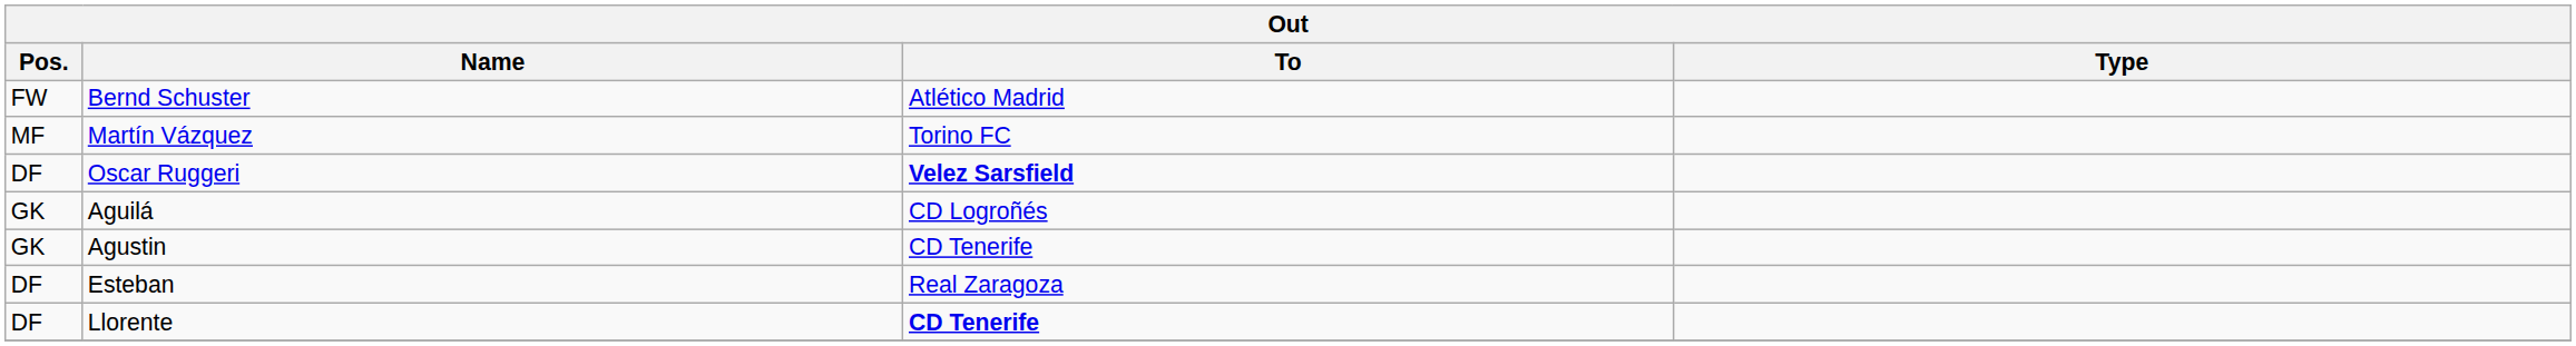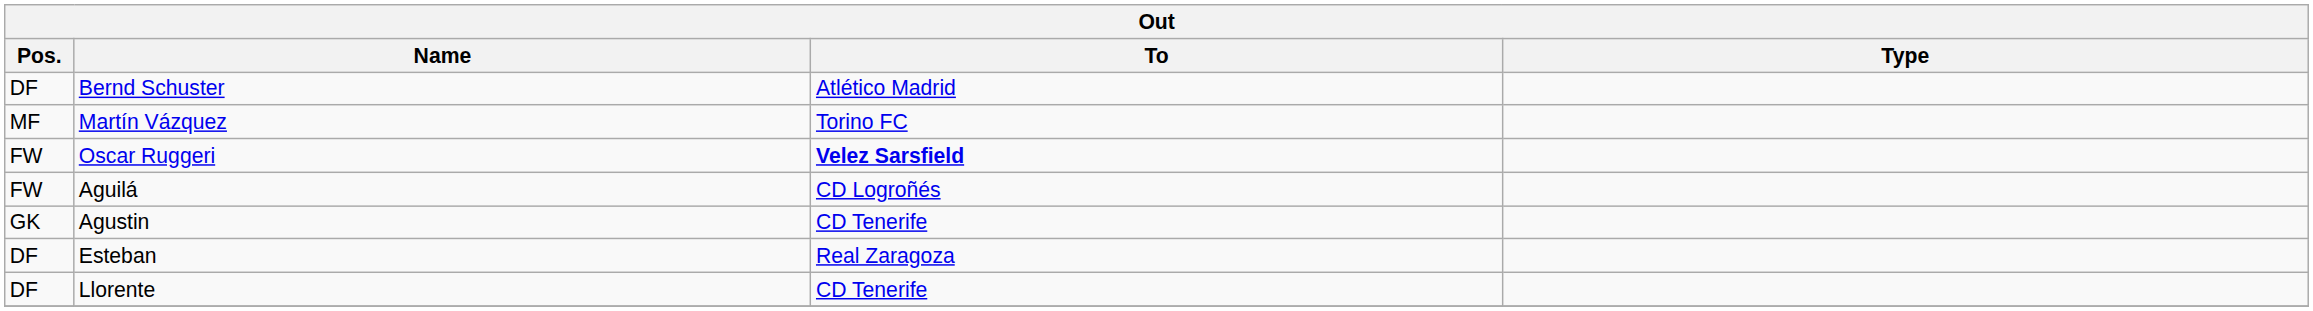 <table class="wikitable" style="font-size:90%;width:99%;">
 <tr>
 <th colspan="4">Out</th>
 </tr>
 <tr>
 <th width=3%>Pos.</th>
 <th width=32%>Name</th>
 <th width=30%>To</th>
 <th width=35%>Type</th>
 </tr>
 <tr>
-<td>FW</td>
+<td>DF</td>
 <td><a href='#'>Bernd Schuster</a></td>
 <td><a href='#'>Atlético Madrid</a></td>
 <td></td>
 </tr>
 <tr>
 <td>MF</td>
 <td><a href='#'>Martín Vázquez</a></td>
 <td><a href='#'>Torino FC</a></td>
 <td></td>
 </tr>
 <tr>
-<td>DF</td>
+<td>FW</td>
 <td><a href='#'>Oscar Ruggeri</a></td>
 <td><strong><a href='#'>Velez Sarsfield</a></strong></td>
 <td></td>
 </tr>
 <tr>
-<td>GK</td>
+<td>FW</td>
 <td>Aguilá</td>
 <td><a href='#'>CD Logroñés</a></td>
 <td></td>
 </tr>
 <tr>
 <td>GK</td>
 <td>Agustin</td>
 <td><a href='#'>CD Tenerife</a></td>
 <td></td>
 </tr>
 <tr>
 <td>DF</td>
 <td>Esteban</td>
 <td><a href='#'>Real Zaragoza</a></td>
 <td></td>
 </tr>
 <tr>
 <td>DF</td>
 <td>Llorente</td>
-<td><strong><a href='#'>CD Tenerife</a></strong></td>
+<td><a href='#'>CD Tenerife</a></td>
 <td></td>
 </tr>
 <tr>
 </tr>
 </table>
